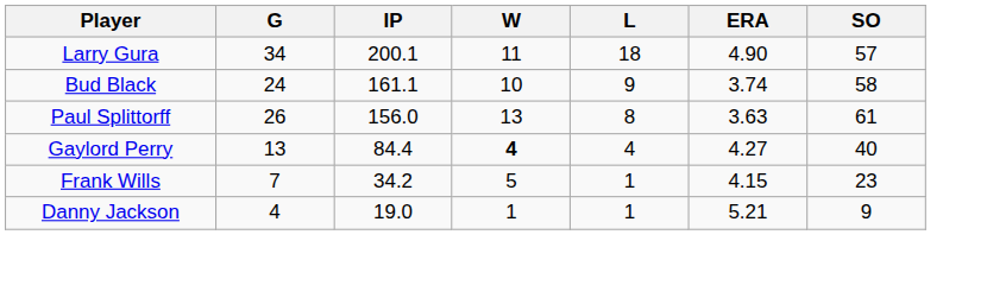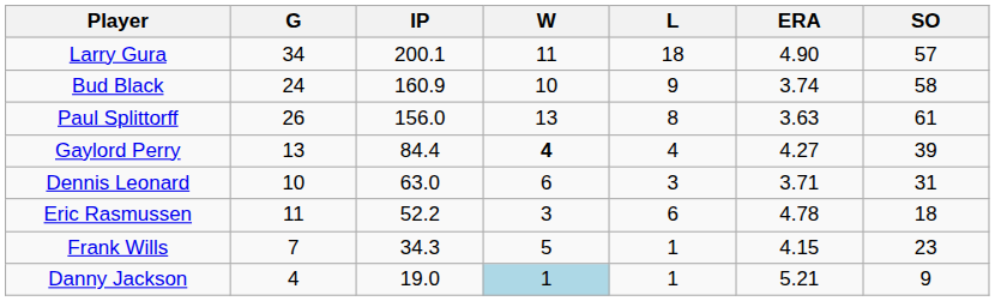 <table class="wikitable sortable">
 <tr>
 <th bgcolor="#DDDDFF" width="16%">Player</th>
 <th bgcolor="#DDDDFF" width="9%">G</th>
 <th bgcolor="#DDDDFF" width="9%">IP</th>
 <th bgcolor="#DDDDFF" width="9%">W</th>
 <th bgcolor="#DDDDFF" width="9%">L</th>
 <th bgcolor="#DDDDFF" width="9%">ERA</th>
 <th bgcolor="#DDDDFF" width="9%">SO</th>
 </tr>
 <tr align="center">
 <td><a href='#'>Larry Gura</a></td>
 <td>34</td>
 <td>200.1</td>
 <td>11</td>
 <td>18</td>
 <td>4.90</td>
 <td>57</td>
 </tr>
 <tr align=center>
 <td><a href='#'>Bud Black</a></td>
 <td>24</td>
-<td>161.1</td>
+<td>160.9</td>
 <td>10</td>
 <td>9</td>
 <td>3.74</td>
 <td>58</td>
 </tr>
 <tr align=center>
 <td><a href='#'>Paul Splittorff</a></td>
 <td>26</td>
 <td>156.0</td>
 <td>13</td>
 <td>8</td>
 <td>3.63</td>
 <td>61</td>
 </tr>
 <tr align=center>
 <td><a href='#'>Gaylord Perry</a></td>
 <td>13</td>
 <td>84.4</td>
 <td><strong>4</strong></td>
 <td>4</td>
 <td>4.27</td>
-<td>40</td>
+<td>39</td>
+</tr>
+<tr align="center">
+<td><a href='#'>Dennis Leonard</a></td>
+<td>10</td>
+<td>63.0</td>
+<td>6</td>
+<td>3</td>
+<td>3.71</td>
+<td>31</td>
+</tr>
+<tr align=center>
+<td><a href='#'>Eric Rasmussen</a></td>
+<td>11</td>
+<td>52.2</td>
+<td>3</td>
+<td>6</td>
+<td>4.78</td>
+<td>18</td>
 </tr>
 <tr align="center">
 <td><a href='#'>Frank Wills</a></td>
 <td>7</td>
-<td>34.2</td>
+<td>34.3</td>
 <td>5</td>
 <td>1</td>
 <td>4.15</td>
 <td>23</td>
 </tr>
 <tr align=center>
 <td><a href='#'>Danny Jackson</a></td>
 <td>4</td>
 <td>19.0</td>
-<td>1</td>
+<td style="background: lightblue;">1</td>
 <td>1</td>
 <td>5.21</td>
 <td>9</td>
 </tr>
 </table>
